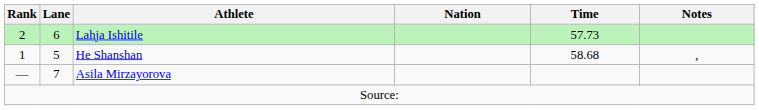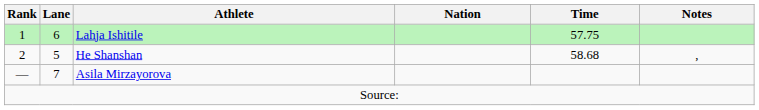 <table class="wikitable sortable" style="text-align:center;width: 60%;">
 <tr>
 <th scope="col" style="width: 10px;">Rank</th>
 <th scope="col" style="width: 10px;">Lane</th>
 <th scope="col">Athlete</th>
 <th scope="col">Nation</th>
 <th scope="col">Time</th>
 <th scope="col">Notes</th>
 </tr>
 <tr bgcolor=bbf3bb>
-<td>2</td>
+<td>1</td>
 <td>6</td>
 <td align=left><a href='#'>Lahja Ishitile</a><br></td>
 <td align=left></td>
-<td>57.73</td>
+<td>57.75</td>
 <td></td>
 </tr>
 <tr>
-<td>1</td>
+<td>2</td>
 <td>5</td>
 <td align=left><a href='#'>He Shanshan</a><br></td>
 <td align=left></td>
 <td>58.68</td>
 <td>, </td>
 </tr>
 <tr>
 <td>—</td>
 <td>7</td>
 <td align=left><a href='#'>Asila Mirzayorova</a><br></td>
 <td align=left></td>
 <td></td>
 <td></td>
 </tr>
 <tr class="sortbottom">
 <td colspan="6">Source:</td>
 </tr>
 </table>
